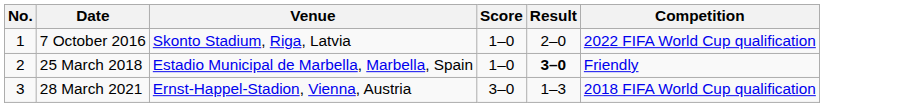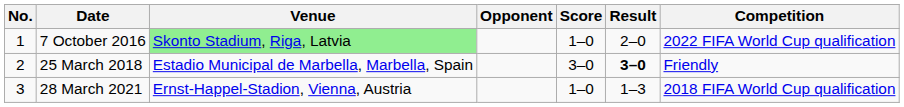 <table class="wikitable sortable">
 <tr>
 <th scope="col">No.</th>
 <th scope="col">Date</th>
 <th scope="col">Venue</th>
+<th scope="col">Opponent</th>
 <th scope="col">Score</th>
 <th scope="col">Result</th>
 <th scope="col">Competition</th>
 </tr>
 <tr>
 <td align="center">1</td>
 <td>7 October 2016</td>
-<td><a href='#'>Skonto Stadium</a>, <a href='#'>Riga</a>, Latvia</td>
+<td style="background: lightgreen;"><a href='#'>Skonto Stadium</a>, <a href='#'>Riga</a>, Latvia</td>
+<td></td>
 <td align="center">1–0</td>
 <td align="center">2–0</td>
 <td><a href='#'>2022 FIFA World Cup qualification</a></td>
 </tr>
 <tr>
 <td align="center">2</td>
 <td>25 March 2018</td>
 <td><a href='#'>Estadio Municipal de Marbella</a>, <a href='#'>Marbella</a>, Spain</td>
-<td align="center">1–0</td>
+<td></td>
+<td align="center">3–0</td>
 <td align="center"><strong>3–0</strong></td>
 <td><a href='#'>Friendly</a></td>
 </tr>
 <tr>
 <td align="center">3</td>
 <td>28 March 2021</td>
 <td><a href='#'>Ernst-Happel-Stadion</a>, <a href='#'>Vienna</a>, Austria</td>
-<td align="center">3–0</td>
+<td></td>
+<td align="center">1–0</td>
 <td align="center">1–3</td>
 <td><a href='#'>2018 FIFA World Cup qualification</a></td>
 </tr>
 </table>
